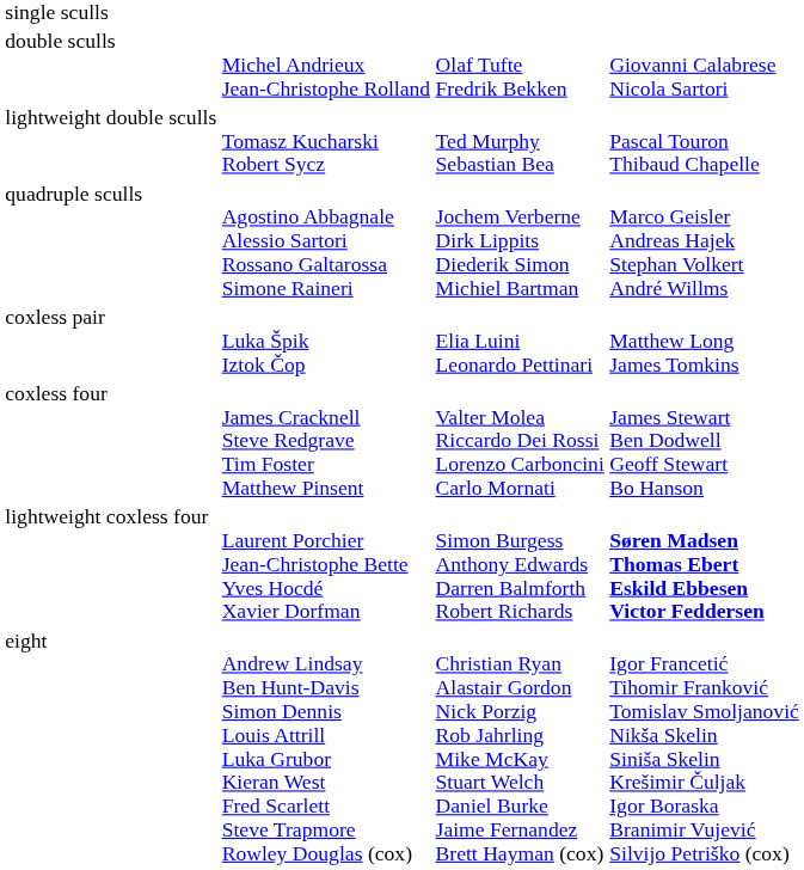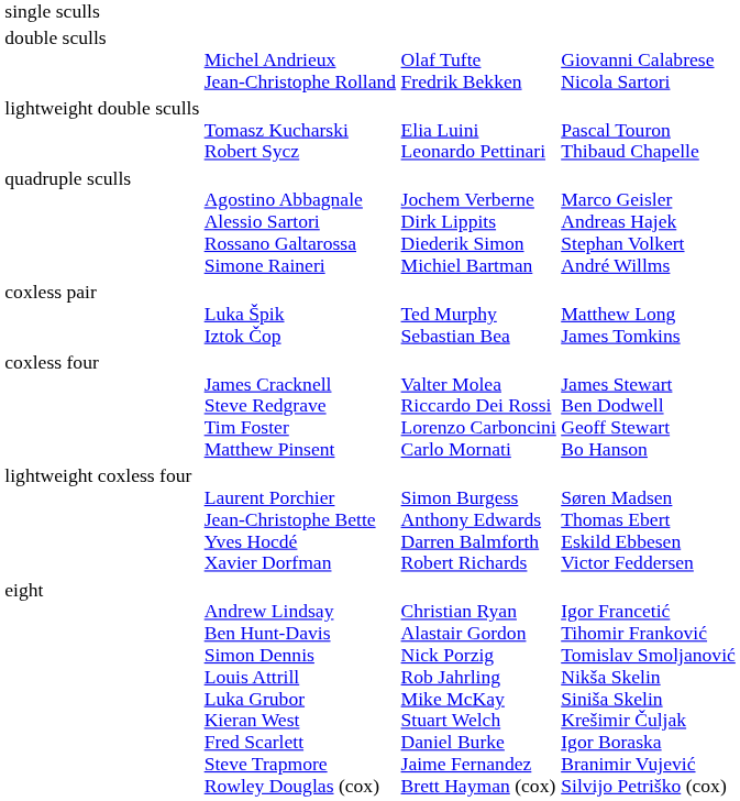 <table>
 <tr>
 <td>single sculls<br></td>
 <td></td>
 <td></td>
 <td></td>
 </tr>
 <tr valign="top">
 <td>double sculls<br></td>
 <td><br><a href='#'>Michel Andrieux</a><br><a href='#'>Jean-Christophe Rolland</a></td>
 <td><br><a href='#'>Olaf Tufte</a><br><a href='#'>Fredrik Bekken</a></td>
 <td><br><a href='#'>Giovanni Calabrese</a><br><a href='#'>Nicola Sartori</a></td>
 </tr>
 <tr valign="top">
 <td>lightweight double sculls<br></td>
 <td><br><a href='#'>Tomasz Kucharski</a><br><a href='#'>Robert Sycz</a></td>
-<td><br><a href='#'>Ted Murphy</a><br><a href='#'>Sebastian Bea</a></td>
+<td><br><a href='#'>Elia Luini</a><br><a href='#'>Leonardo Pettinari</a></td>
 <td><br><a href='#'>Pascal Touron</a><br><a href='#'>Thibaud Chapelle</a></td>
 </tr>
 <tr valign="top">
 <td>quadruple sculls<br></td>
 <td><br><a href='#'>Agostino Abbagnale</a><br><a href='#'>Alessio Sartori</a><br><a href='#'>Rossano Galtarossa</a><br><a href='#'>Simone Raineri</a></td>
 <td><br><a href='#'>Jochem Verberne</a><br><a href='#'>Dirk Lippits</a><br><a href='#'>Diederik Simon</a><br><a href='#'>Michiel Bartman</a></td>
 <td><br><a href='#'>Marco Geisler</a><br><a href='#'>Andreas Hajek</a><br><a href='#'>Stephan Volkert</a><br><a href='#'>André Willms</a></td>
 </tr>
 <tr valign="top">
 <td>coxless pair<br></td>
 <td><br><a href='#'>Luka Špik</a><br><a href='#'>Iztok Čop</a></td>
-<td><br><a href='#'>Elia Luini</a><br><a href='#'>Leonardo Pettinari</a></td>
+<td><br><a href='#'>Ted Murphy</a><br><a href='#'>Sebastian Bea</a></td>
 <td><br><a href='#'>Matthew Long</a><br><a href='#'>James Tomkins</a></td>
 </tr>
 <tr valign="top">
 <td>coxless four<br></td>
 <td><br><a href='#'>James Cracknell</a><br><a href='#'>Steve Redgrave</a><br><a href='#'>Tim Foster</a><br><a href='#'>Matthew Pinsent</a></td>
 <td><br><a href='#'>Valter Molea</a><br><a href='#'>Riccardo Dei Rossi</a><br><a href='#'>Lorenzo Carboncini</a><br><a href='#'>Carlo Mornati</a></td>
 <td><br><a href='#'>James Stewart</a><br><a href='#'>Ben Dodwell</a><br><a href='#'>Geoff Stewart</a><br><a href='#'>Bo Hanson</a></td>
 </tr>
 <tr valign="top">
 <td>lightweight coxless four<br></td>
 <td><br><a href='#'>Laurent Porchier</a><br><a href='#'>Jean-Christophe Bette</a><br><a href='#'>Yves Hocdé</a><br><a href='#'>Xavier Dorfman</a></td>
 <td><br><a href='#'>Simon Burgess</a><br><a href='#'>Anthony Edwards</a><br><a href='#'>Darren Balmforth</a><br><a href='#'>Robert Richards</a></td>
-<td><strong><br><a href='#'>Søren Madsen</a><br><a href='#'>Thomas Ebert</a><br><a href='#'>Eskild Ebbesen</a><br><a href='#'>Victor Feddersen</a></strong></td>
+<td><br><a href='#'>Søren Madsen</a><br><a href='#'>Thomas Ebert</a><br><a href='#'>Eskild Ebbesen</a><br><a href='#'>Victor Feddersen</a></td>
 </tr>
 <tr valign="top">
 <td>eight<br></td>
 <td><br><a href='#'>Andrew Lindsay</a><br><a href='#'>Ben Hunt-Davis</a><br><a href='#'>Simon Dennis</a><br><a href='#'>Louis Attrill</a><br><a href='#'>Luka Grubor</a><br><a href='#'>Kieran West</a><br><a href='#'>Fred Scarlett</a><br><a href='#'>Steve Trapmore</a><br><a href='#'>Rowley Douglas</a> (cox)</td>
 <td><br><a href='#'>Christian Ryan</a><br><a href='#'>Alastair Gordon</a><br><a href='#'>Nick Porzig</a><br><a href='#'>Rob Jahrling</a><br><a href='#'>Mike McKay</a><br><a href='#'>Stuart Welch</a><br><a href='#'>Daniel Burke</a><br><a href='#'>Jaime Fernandez</a><br><a href='#'>Brett Hayman</a> (cox)</td>
 <td><br><a href='#'>Igor Francetić</a><br><a href='#'>Tihomir Franković</a><br><a href='#'>Tomislav Smoljanović</a><br><a href='#'>Nikša Skelin</a><br><a href='#'>Siniša Skelin</a><br><a href='#'>Krešimir Čuljak</a><br><a href='#'>Igor Boraska</a><br><a href='#'>Branimir Vujević</a><br><a href='#'>Silvijo Petriško</a> (cox)</td>
 </tr>
 </table>
